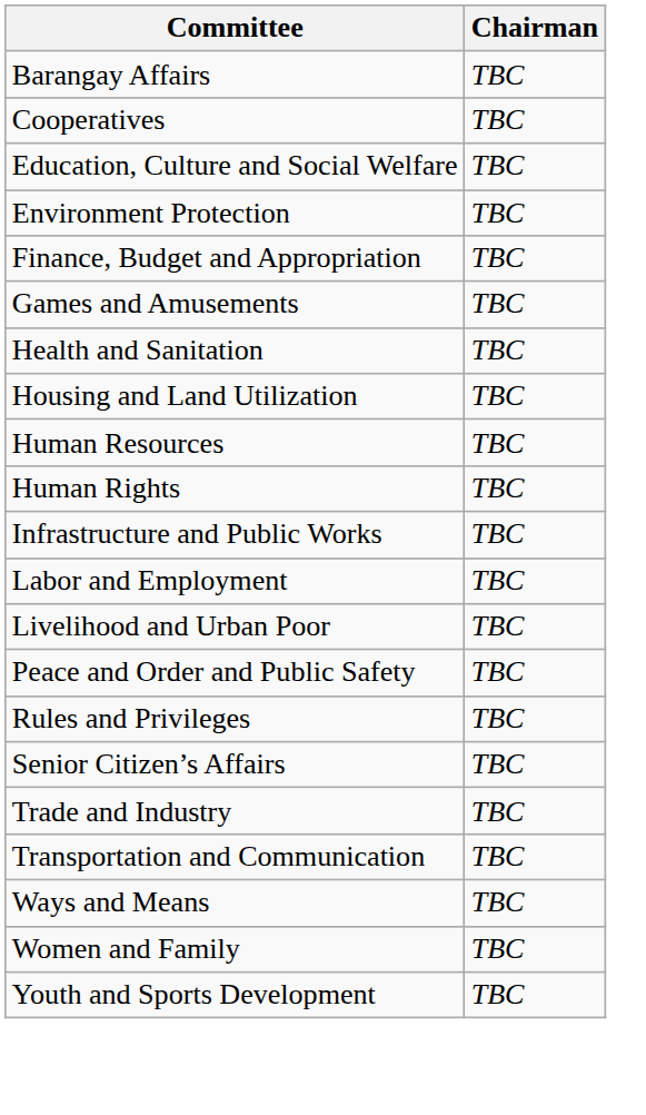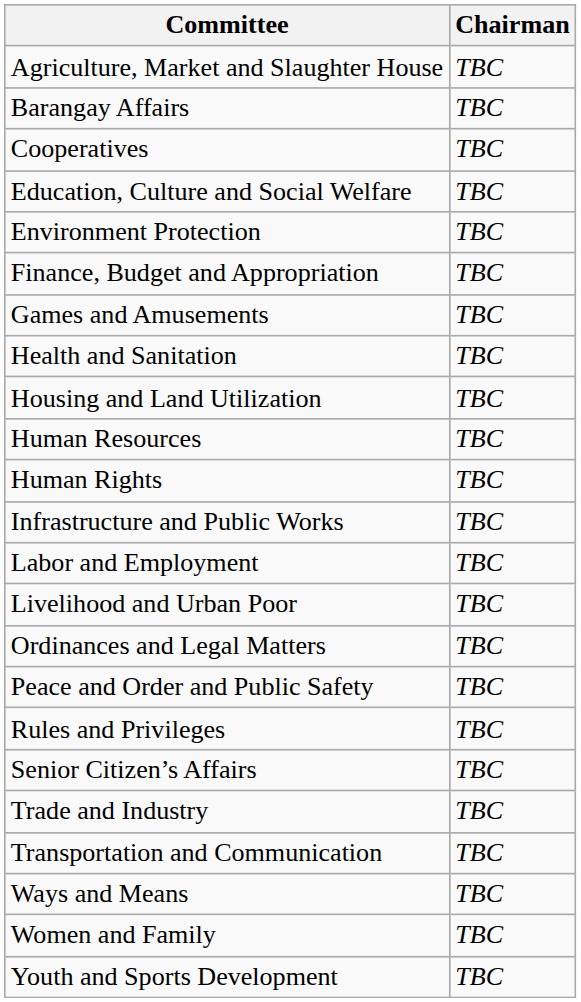 <table class="wikitable">
 <tr>
 <th>Committee</th>
 <th>Chairman</th>
+</tr>
+<tr>
+<td>Agriculture, Market and Slaughter House</td>
+<td><em>TBC</em></td>
 </tr>
 <tr>
 <td>Barangay Affairs</td>
 <td><em>TBC</em></td>
 </tr>
 <tr>
 <td>Cooperatives</td>
 <td><em>TBC</em></td>
 </tr>
 <tr>
 <td>Education, Culture and Social Welfare</td>
 <td><em>TBC</em></td>
 </tr>
 <tr>
 <td>Environment Protection</td>
 <td><em>TBC</em></td>
 </tr>
 <tr>
 <td>Finance, Budget and Appropriation</td>
 <td><em>TBC</em></td>
 </tr>
 <tr>
 <td>Games and Amusements</td>
 <td><em>TBC</em></td>
 </tr>
 <tr>
 <td>Health and Sanitation</td>
 <td><em>TBC</em></td>
 </tr>
 <tr>
 <td>Housing and Land Utilization</td>
 <td><em>TBC</em></td>
 </tr>
 <tr>
 <td>Human Resources</td>
 <td><em>TBC</em></td>
 </tr>
 <tr>
 <td>Human Rights</td>
 <td><em>TBC</em></td>
 </tr>
 <tr>
 <td>Infrastructure and Public Works</td>
 <td><em>TBC</em></td>
 </tr>
 <tr>
 <td>Labor and Employment</td>
 <td><em>TBC</em></td>
 </tr>
 <tr>
 <td>Livelihood and Urban Poor</td>
 <td><em>TBC</em></td>
 </tr>
 <tr>
+<td>Ordinances and Legal Matters</td>
+<td><em>TBC</em></td>
+</tr>
+<tr>
 <td>Peace and Order and Public Safety</td>
 <td><em>TBC</em></td>
 </tr>
 <tr>
 <td>Rules and Privileges</td>
 <td><em>TBC</em></td>
 </tr>
 <tr>
 <td>Senior Citizen’s Affairs</td>
 <td><em>TBC</em></td>
 </tr>
 <tr>
 <td>Trade and Industry</td>
 <td><em>TBC</em></td>
 </tr>
 <tr>
 <td>Transportation and Communication</td>
 <td><em>TBC</em></td>
 </tr>
 <tr>
 <td>Ways and Means</td>
 <td><em>TBC</em></td>
 </tr>
 <tr>
 <td>Women and Family</td>
 <td><em>TBC</em></td>
 </tr>
 <tr>
 <td>Youth and Sports Development</td>
 <td><em>TBC</em></td>
 </tr>
 </table>
